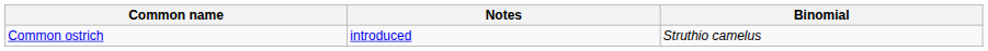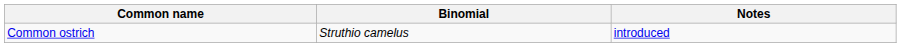 <table style="width:60%;" class="wikitable">
 <tr>
 <th width=35%>Common name</th>
+<th width=33%>Binomial</th>
 <th width=32%>Notes</th>
-<th width=33%>Binomial</th>
 </tr>
 <tr>
 <td><a href='#'>Common ostrich</a></td>
+<td><em>Struthio camelus</em></td>
 <td><a href='#'>introduced</a></td>
-<td><em>Struthio camelus</em></td>
 </tr>
 </table>
